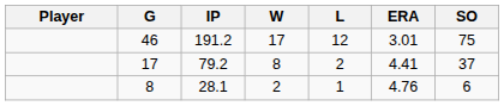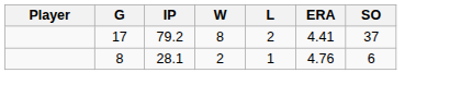 <table class="wikitable sortable">
 <tr>
 <th bgcolor="#DDDDFF" width="16%">Player</th>
 <th bgcolor="#DDDDFF" width="9%">G</th>
 <th bgcolor="#DDDDFF" width="9%">IP</th>
 <th bgcolor="#DDDDFF" width="9%">W</th>
 <th bgcolor="#DDDDFF" width="9%">L</th>
 <th bgcolor="#DDDDFF" width="9%">ERA</th>
 <th bgcolor="#DDDDFF" width="9%">SO</th>
-</tr>
-<tr align="center">
-<td></td>
-<td>46</td>
-<td>191.2</td>
-<td>17</td>
-<td>12</td>
-<td>3.01</td>
-<td>75</td>
 </tr>
 <tr align="center">
 <td></td>
 <td>17</td>
 <td>79.2</td>
 <td>8</td>
 <td>2</td>
 <td>4.41</td>
 <td>37</td>
 </tr>
 <tr align="center">
 <td></td>
 <td>8</td>
 <td>28.1</td>
 <td>2</td>
 <td>1</td>
 <td>4.76</td>
 <td>6</td>
 </tr>
 </table>
